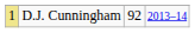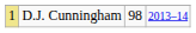 <table class="wikitable">
 <tr>
 </tr>
 <tr>
 <td style="background: khaki;">1</td>
 <td>D.J. Cunningham</td>
-<td>92</td>
+<td>98</td>
 <td style="font-size:80%;"><a href='#'>2013–14</a></td>
 </tr>
 </table>
